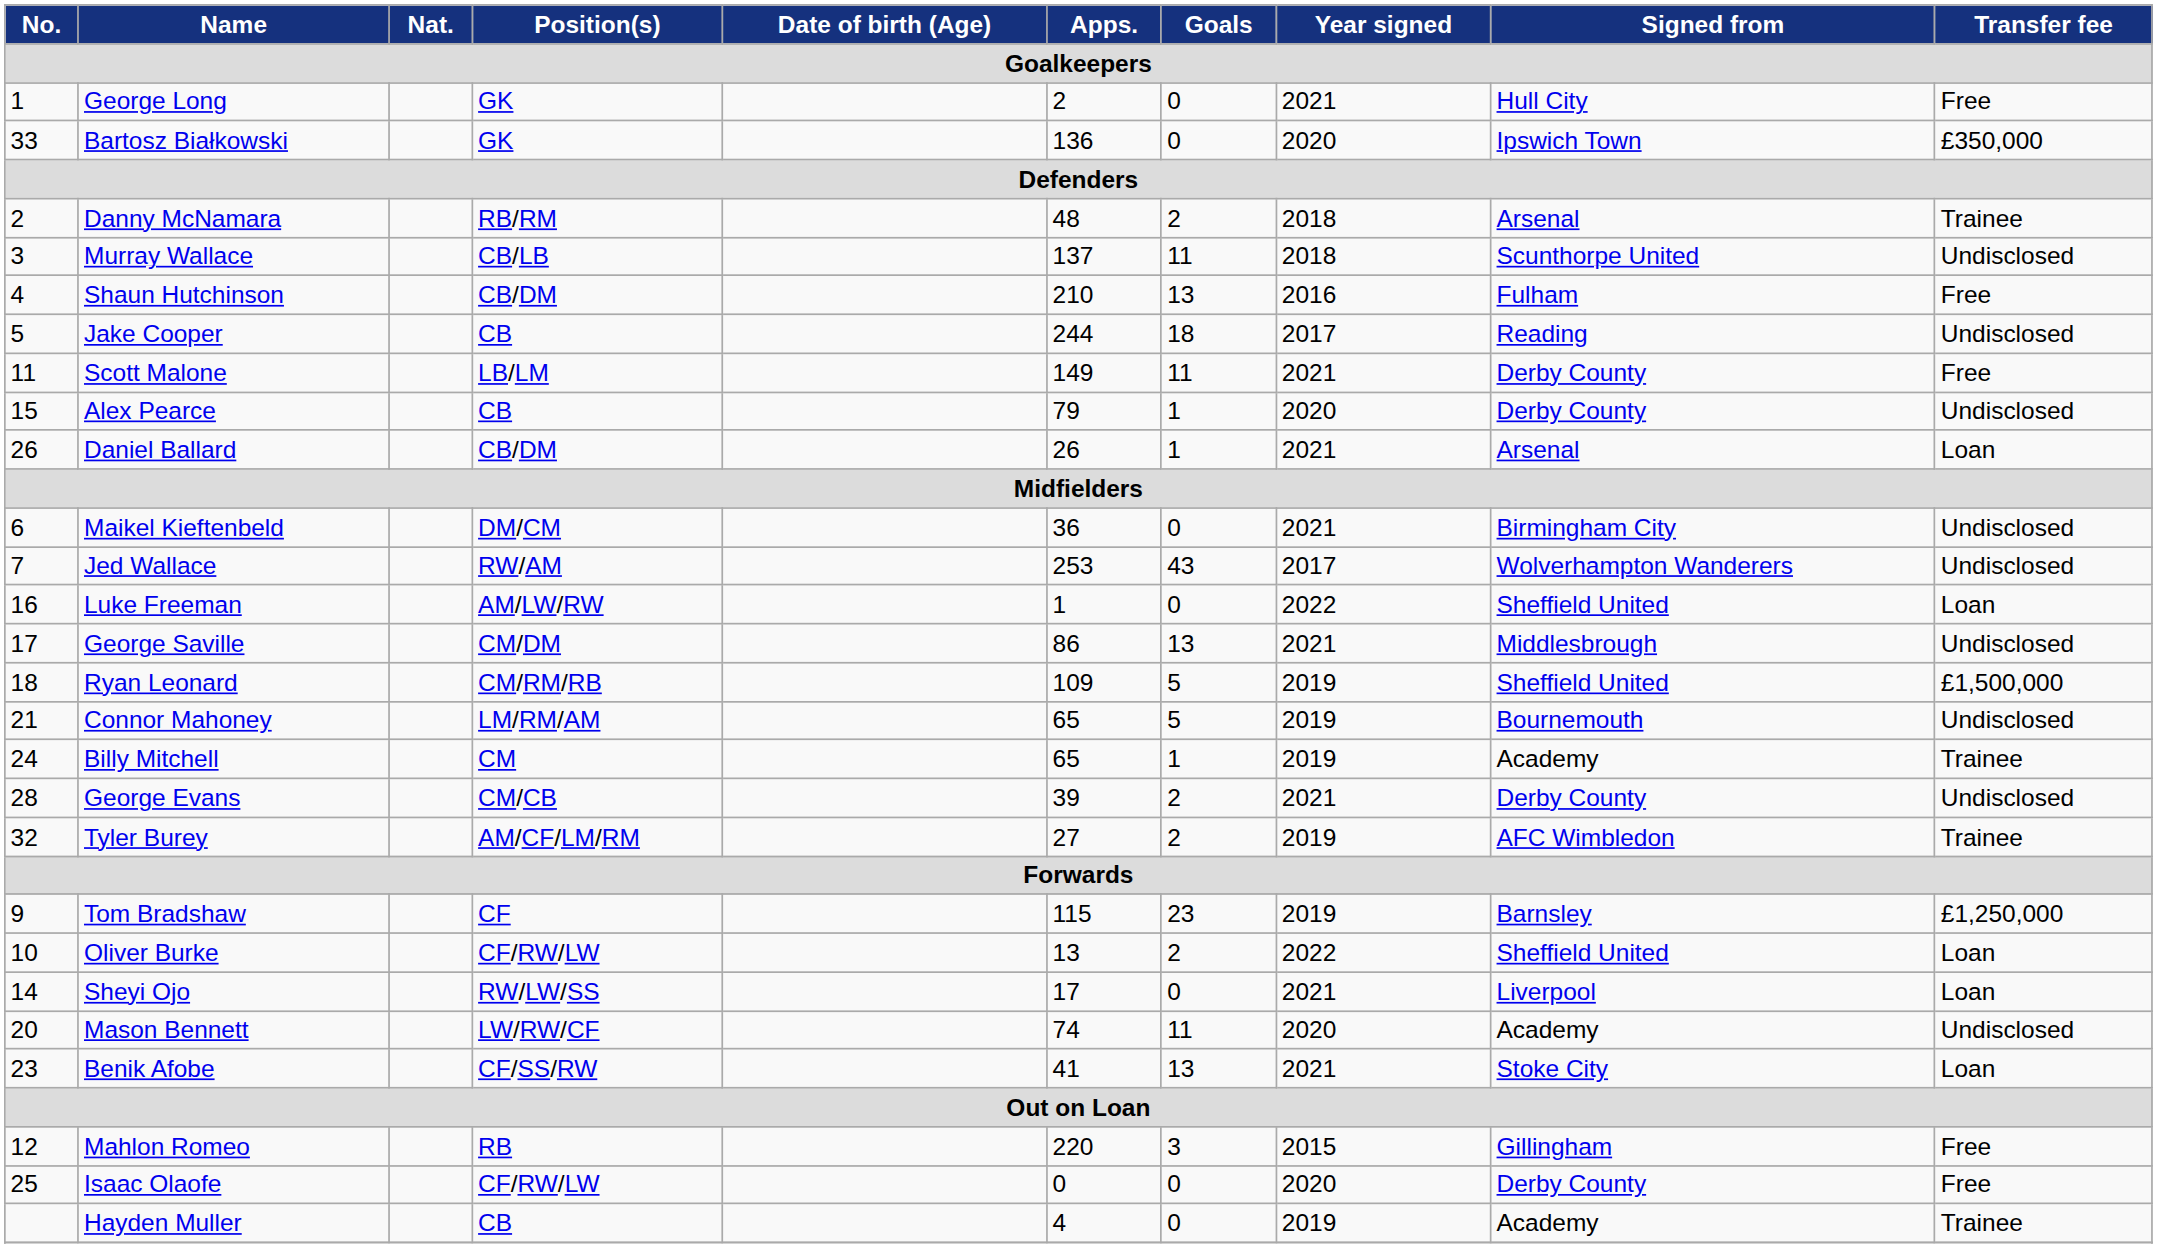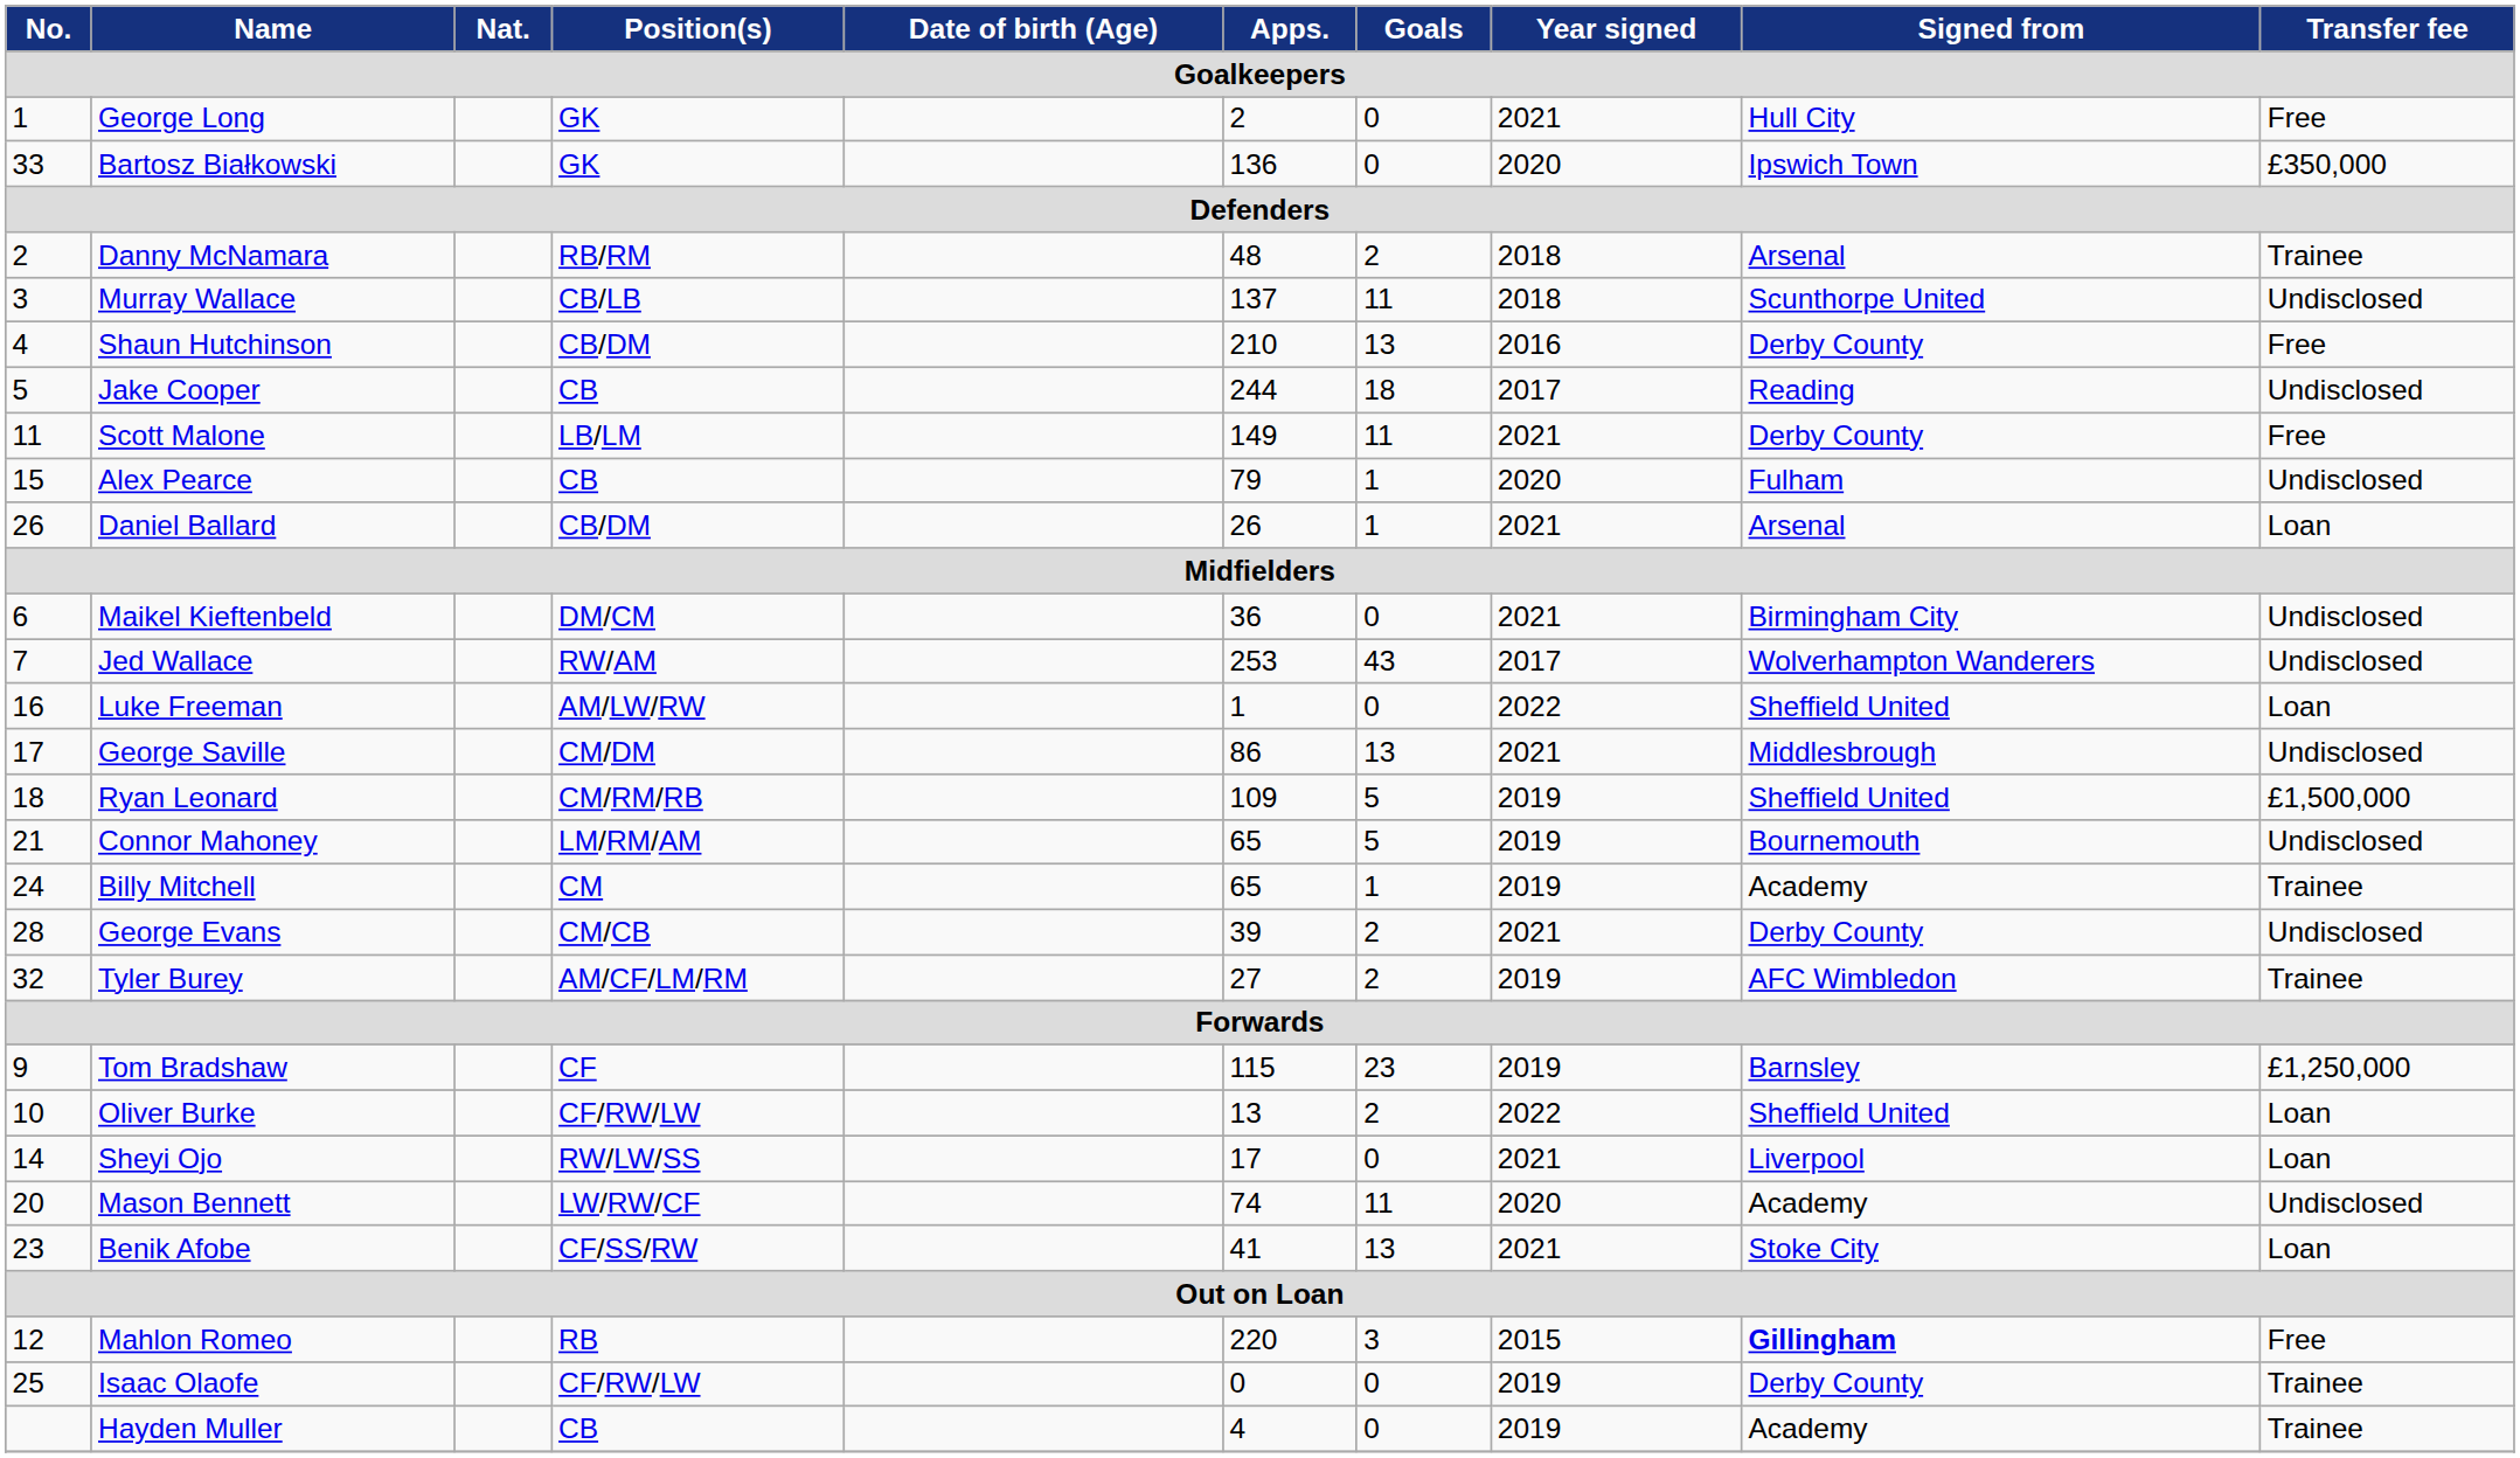 <table class="wikitable" style="font-size:90%;width:100%">
 <tr>
 <th style="background:#15317E;color:white">No.</th>
 <th style="background:#15317E;color:white">Name</th>
 <th style="background:#15317E;color:white">Nat.</th>
 <th style="background:#15317E;color:white">Position(s)</th>
 <th style="background:#15317E;color:white">Date of birth (Age)</th>
 <th style="background:#15317E;color:white">Apps.</th>
 <th style="background:#15317E;color:white">Goals</th>
 <th style="background:#15317E;color:white">Year signed</th>
 <th style="background:#15317E;color:white">Signed from</th>
 <th style="background:#15317E;color:white">Transfer fee</th>
 </tr>
 <tr>
 <th colspan=11 style="background:#dcdcdc">Goalkeepers</th>
 </tr>
 <tr>
 <td>1</td>
 <td><a href='#'>George Long</a></td>
 <td></td>
 <td><a href='#'>GK</a></td>
 <td></td>
 <td>2</td>
 <td>0</td>
 <td>2021</td>
 <td> <a href='#'>Hull City</a></td>
 <td>Free</td>
 </tr>
 <tr>
 <td>33</td>
 <td><a href='#'>Bartosz Białkowski</a></td>
 <td></td>
 <td><a href='#'>GK</a></td>
 <td></td>
 <td>136</td>
 <td>0</td>
 <td>2020</td>
 <td> <a href='#'>Ipswich Town</a></td>
 <td>£350,000</td>
 </tr>
 <tr>
 <th colspan=11 style="background:#dcdcdc">Defenders</th>
 </tr>
 <tr>
 <td>2</td>
 <td><a href='#'>Danny McNamara</a></td>
 <td></td>
 <td><a href='#'>RB</a>/<a href='#'>RM</a></td>
 <td></td>
 <td>48</td>
 <td>2</td>
 <td>2018</td>
 <td> <a href='#'>Arsenal</a></td>
 <td>Trainee</td>
 </tr>
 <tr>
 <td>3</td>
 <td><a href='#'>Murray Wallace</a></td>
 <td></td>
 <td><a href='#'>CB</a>/<a href='#'>LB</a></td>
 <td></td>
 <td>137</td>
 <td>11</td>
 <td>2018</td>
 <td> <a href='#'>Scunthorpe United</a></td>
 <td>Undisclosed</td>
 </tr>
 <tr>
 <td>4</td>
 <td><a href='#'>Shaun Hutchinson</a></td>
 <td></td>
 <td><a href='#'>CB</a>/<a href='#'>DM</a></td>
 <td></td>
 <td>210</td>
 <td>13</td>
 <td>2016</td>
-<td> <a href='#'>Fulham</a></td>
+<td> <a href='#'>Derby County</a></td>
 <td>Free</td>
 </tr>
 <tr>
 <td>5</td>
 <td><a href='#'>Jake Cooper</a></td>
 <td></td>
 <td><a href='#'>CB</a></td>
 <td></td>
 <td>244</td>
 <td>18</td>
 <td>2017</td>
 <td> <a href='#'>Reading</a></td>
 <td>Undisclosed</td>
 </tr>
 <tr>
 <td>11</td>
 <td><a href='#'>Scott Malone</a></td>
 <td></td>
 <td><a href='#'>LB</a>/<a href='#'>LM</a></td>
 <td></td>
 <td>149</td>
 <td>11</td>
 <td>2021</td>
 <td> <a href='#'>Derby County</a></td>
 <td>Free</td>
 </tr>
 <tr>
 <td>15</td>
 <td><a href='#'>Alex Pearce</a></td>
 <td></td>
 <td><a href='#'>CB</a></td>
 <td></td>
 <td>79</td>
 <td>1</td>
 <td>2020</td>
-<td> <a href='#'>Derby County</a></td>
+<td> <a href='#'>Fulham</a></td>
 <td>Undisclosed</td>
 </tr>
 <tr>
 <td>26</td>
 <td><a href='#'>Daniel Ballard</a></td>
 <td></td>
 <td><a href='#'>CB</a>/<a href='#'>DM</a></td>
 <td></td>
 <td>26</td>
 <td>1</td>
 <td>2021</td>
 <td> <a href='#'>Arsenal</a></td>
 <td>Loan</td>
 </tr>
 <tr>
 <th colspan=11 style="background:#dcdcdc">Midfielders</th>
 </tr>
 <tr>
 <td>6</td>
 <td><a href='#'>Maikel Kieftenbeld</a></td>
 <td></td>
 <td><a href='#'>DM</a>/<a href='#'>CM</a></td>
 <td></td>
 <td>36</td>
 <td>0</td>
 <td>2021</td>
 <td> <a href='#'>Birmingham City</a></td>
 <td>Undisclosed</td>
 </tr>
 <tr>
 <td>7</td>
 <td><a href='#'>Jed Wallace</a></td>
 <td></td>
 <td><a href='#'>RW</a>/<a href='#'>AM</a></td>
 <td></td>
 <td>253</td>
 <td>43</td>
 <td>2017</td>
 <td> <a href='#'>Wolverhampton Wanderers</a></td>
 <td>Undisclosed</td>
 </tr>
 <tr>
 <td>16</td>
 <td><a href='#'>Luke Freeman</a></td>
 <td></td>
 <td><a href='#'>AM</a>/<a href='#'>LW</a>/<a href='#'>RW</a></td>
 <td></td>
 <td>1</td>
 <td>0</td>
 <td>2022</td>
 <td> <a href='#'>Sheffield United</a></td>
 <td>Loan</td>
 </tr>
 <tr>
 <td>17</td>
 <td><a href='#'>George Saville</a></td>
 <td></td>
 <td><a href='#'>CM</a>/<a href='#'>DM</a></td>
 <td></td>
 <td>86</td>
 <td>13</td>
 <td>2021</td>
 <td> <a href='#'>Middlesbrough</a></td>
 <td>Undisclosed</td>
 </tr>
 <tr>
 <td>18</td>
 <td><a href='#'>Ryan Leonard</a></td>
 <td></td>
 <td><a href='#'>CM</a>/<a href='#'>RM</a>/<a href='#'>RB</a></td>
 <td></td>
 <td>109</td>
 <td>5</td>
 <td>2019</td>
 <td> <a href='#'>Sheffield United</a></td>
 <td>£1,500,000</td>
 </tr>
 <tr>
 <td>21</td>
 <td><a href='#'>Connor Mahoney</a></td>
 <td></td>
 <td><a href='#'>LM</a>/<a href='#'>RM</a>/<a href='#'>AM</a></td>
 <td></td>
 <td>65</td>
 <td>5</td>
 <td>2019</td>
 <td> <a href='#'>Bournemouth</a></td>
 <td>Undisclosed</td>
 </tr>
 <tr>
 <td>24</td>
 <td><a href='#'>Billy Mitchell</a></td>
 <td></td>
 <td><a href='#'>CM</a></td>
 <td></td>
 <td>65</td>
 <td>1</td>
 <td>2019</td>
 <td>Academy</td>
 <td>Trainee</td>
 </tr>
 <tr>
 <td>28</td>
 <td><a href='#'>George Evans</a></td>
 <td></td>
 <td><a href='#'>CM</a>/<a href='#'>CB</a></td>
 <td></td>
 <td>39</td>
 <td>2</td>
 <td>2021</td>
 <td> <a href='#'>Derby County</a></td>
 <td>Undisclosed</td>
 </tr>
 <tr>
 <td>32</td>
 <td><a href='#'>Tyler Burey</a></td>
 <td></td>
 <td><a href='#'>AM</a>/<a href='#'>CF</a>/<a href='#'>LM</a>/<a href='#'>RM</a></td>
 <td></td>
 <td>27</td>
 <td>2</td>
 <td>2019</td>
 <td> <a href='#'>AFC Wimbledon</a></td>
 <td>Trainee</td>
 </tr>
 <tr>
 <th colspan=11 style="background:#dcdcdc">Forwards</th>
 </tr>
 <tr>
 <td>9</td>
 <td><a href='#'>Tom Bradshaw</a></td>
 <td></td>
 <td><a href='#'>CF</a></td>
 <td></td>
 <td>115</td>
 <td>23</td>
 <td>2019</td>
 <td> <a href='#'>Barnsley</a></td>
 <td>£1,250,000</td>
 </tr>
 <tr>
 <td>10</td>
 <td><a href='#'>Oliver Burke</a></td>
 <td></td>
 <td><a href='#'>CF</a>/<a href='#'>RW</a>/<a href='#'>LW</a></td>
 <td></td>
 <td>13</td>
 <td>2</td>
 <td>2022</td>
 <td> <a href='#'>Sheffield United</a></td>
 <td>Loan</td>
 </tr>
 <tr>
 <td>14</td>
 <td><a href='#'>Sheyi Ojo</a></td>
 <td></td>
 <td><a href='#'>RW</a>/<a href='#'>LW</a>/<a href='#'>SS</a></td>
 <td></td>
 <td>17</td>
 <td>0</td>
 <td>2021</td>
 <td> <a href='#'>Liverpool</a></td>
 <td>Loan</td>
 </tr>
 <tr>
 <td>20</td>
 <td><a href='#'>Mason Bennett</a></td>
 <td></td>
 <td><a href='#'>LW</a>/<a href='#'>RW</a>/<a href='#'>CF</a></td>
 <td></td>
 <td>74</td>
 <td>11</td>
 <td>2020</td>
 <td>Academy</td>
 <td>Undisclosed</td>
 </tr>
 <tr>
 <td>23</td>
 <td><a href='#'>Benik Afobe</a></td>
 <td></td>
 <td><a href='#'>CF</a>/<a href='#'>SS</a>/<a href='#'>RW</a></td>
 <td></td>
 <td>41</td>
 <td>13</td>
 <td>2021</td>
 <td> <a href='#'>Stoke City</a></td>
 <td>Loan</td>
 </tr>
 <tr>
 <th colspan=11 style="background:#dcdcdc">Out on Loan</th>
 </tr>
 <tr>
 <td>12</td>
 <td><a href='#'>Mahlon Romeo</a></td>
 <td></td>
 <td><a href='#'>RB</a></td>
 <td></td>
 <td>220</td>
 <td>3</td>
 <td>2015</td>
-<td> <a href='#'>Gillingham</a></td>
+<td><strong> <a href='#'>Gillingham</a></strong></td>
 <td>Free</td>
 </tr>
 <tr>
 <td>25</td>
 <td><a href='#'>Isaac Olaofe</a></td>
 <td></td>
 <td><a href='#'>CF</a>/<a href='#'>RW</a>/<a href='#'>LW</a></td>
 <td></td>
 <td>0</td>
 <td>0</td>
-<td>2020</td>
+<td>2019</td>
 <td> <a href='#'>Derby County</a></td>
-<td>Free</td>
+<td>Trainee</td>
 </tr>
 <tr>
 <td></td>
 <td><a href='#'>Hayden Muller</a></td>
 <td></td>
 <td><a href='#'>CB</a></td>
 <td></td>
 <td>4</td>
 <td>0</td>
 <td>2019</td>
 <td>Academy</td>
 <td>Trainee</td>
 </tr>
 <tr>
 </tr>
 <tr>
 </tr>
 </table>
